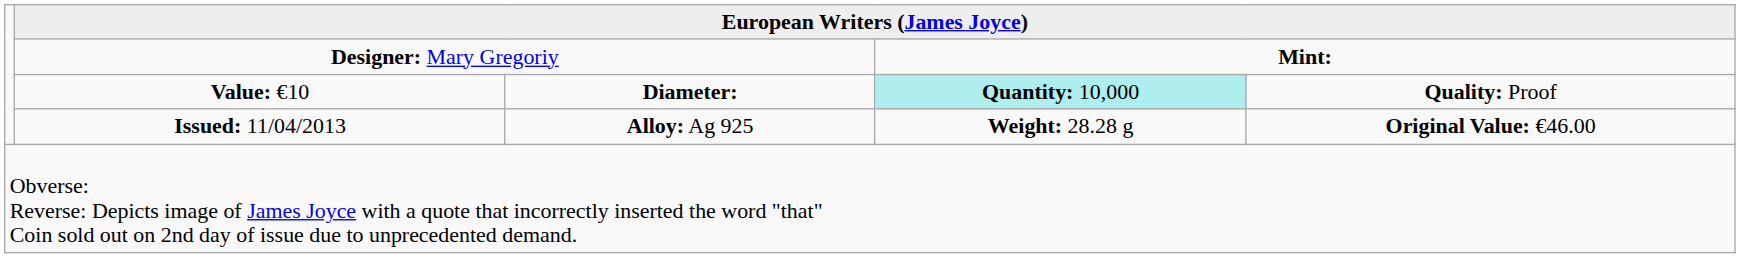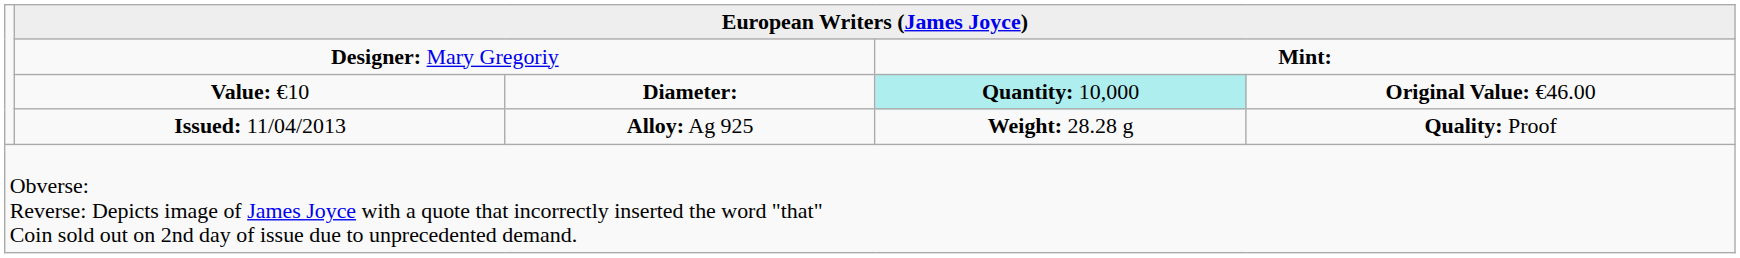 <table class="wikitable" style="width:100%;">
 <tr>
 <td rowspan="4"  style="white-space:nowrap; width:330px; text-align:center;"></td>
 <th colspan="4"  style="text-align:center; background:#eee;">European Writers (<a href='#'>James Joyce</a>)</th>
 </tr>
 <tr style="text-align:center;">
 <td colspan="2"  style="width:50%; "><strong>Designer:</strong> <a href='#'>Mary Gregoriy</a></td>
 <td colspan="2"  style="width:50%; "><strong>Mint:</strong></td>
 </tr>
 <tr>
 <td align=center><strong>Value:</strong> €10</td>
 <td align=center><strong>Diameter:</strong></td>
 <td align=center style="background: paleturquoise;"><strong>Quantity:</strong> 10,000</td>
-<td align=center><strong>Quality:</strong> Proof</td>
+<td align=center><strong>Original Value:</strong> €46.00</td>
 </tr>
 <tr>
 <td align=center><strong>Issued:</strong> 11/04/2013</td>
 <td align=center><strong>Alloy:</strong> Ag 925</td>
 <td align=center><strong>Weight:</strong> 28.28 g</td>
-<td align=center><strong>Original Value:</strong> €46.00</td>
+<td align=center><strong>Quality:</strong> Proof</td>
 </tr>
 <tr>
 <td colspan="5" style="text-align:left;"><br>Obverse:<br>Reverse: Depicts image of <a href='#'>James Joyce</a> with a quote that incorrectly inserted the word "that"<br>Coin sold out on 2nd day of issue due to unprecedented demand.</td>
 </tr>
 </table>
